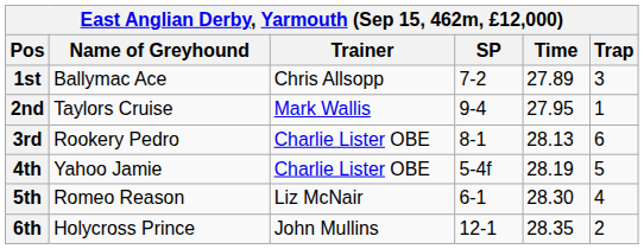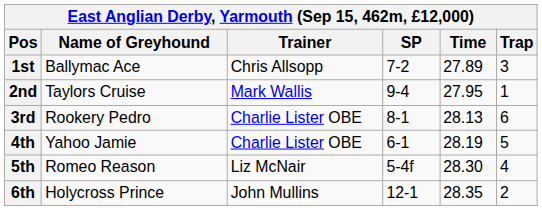 <table class="wikitable">
 <tr>
 <th colspan="6"><a href='#'>East Anglian Derby</a>, <a href='#'>Yarmouth</a> (Sep 15, 462m, £12,000)</th>
 </tr>
 <tr>
 <th width=30>Pos</th>
 <th width=180>Name of Greyhound</th>
 <th width=150>Trainer</th>
 <th width=50>SP</th>
 <th width=50>Time</th>
 <th width=30>Trap</th>
 </tr>
 <tr>
 <th>1st</th>
 <td>Ballymac Ace</td>
 <td>Chris Allsopp</td>
 <td>7-2</td>
 <td>27.89</td>
 <td>3</td>
 </tr>
 <tr>
 <th>2nd</th>
 <td>Taylors Cruise</td>
 <td><a href='#'>Mark Wallis</a></td>
 <td>9-4</td>
 <td>27.95</td>
 <td>1</td>
 </tr>
 <tr>
 <th>3rd</th>
 <td>Rookery Pedro</td>
 <td><a href='#'>Charlie Lister</a> OBE</td>
 <td>8-1</td>
 <td>28.13</td>
 <td>6</td>
 </tr>
 <tr>
 <th>4th</th>
 <td>Yahoo Jamie</td>
 <td><a href='#'>Charlie Lister</a> OBE</td>
-<td>5-4f</td>
+<td>6-1</td>
 <td>28.19</td>
 <td>5</td>
 </tr>
 <tr>
 <th>5th</th>
 <td>Romeo Reason</td>
 <td>Liz McNair</td>
-<td>6-1</td>
+<td>5-4f</td>
 <td>28.30</td>
 <td>4</td>
 </tr>
 <tr>
 <th>6th</th>
 <td>Holycross Prince</td>
 <td>John Mullins</td>
 <td>12-1</td>
 <td>28.35</td>
 <td>2</td>
 </tr>
 </table>
